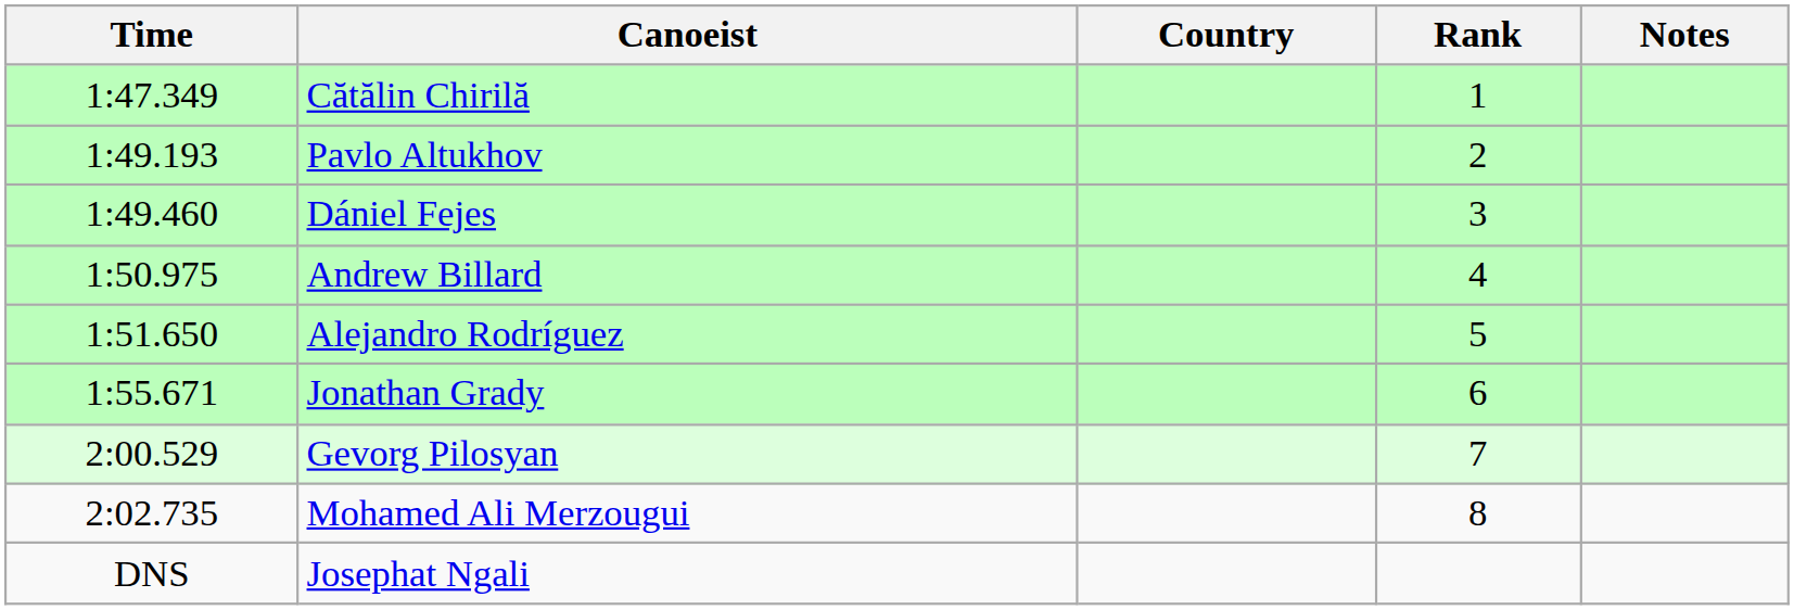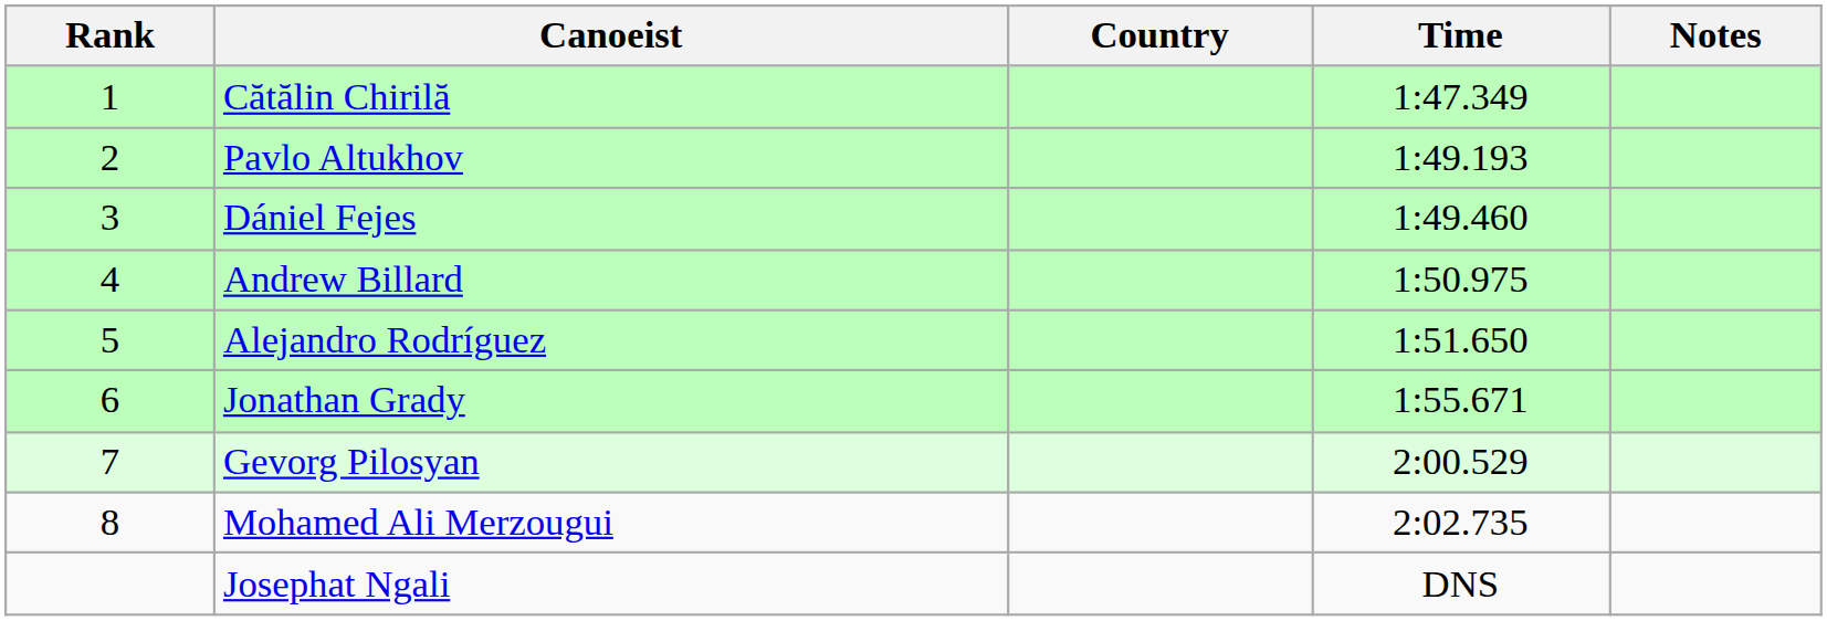 <table class="wikitable" style="text-align:center;width: 60%">
 <tr>
-<th>Time</th>
+<th>Rank</th>
 <th>Canoeist</th>
 <th>Country</th>
-<th>Rank</th>
+<th>Time</th>
 <th>Notes</th>
 </tr>
 <tr bgcolor=bbffbb>
-<td>1:47.349</td>
+<td>1</td>
 <td align="left"><a href='#'>Cătălin Chirilă</a></td>
 <td align="left"></td>
-<td>1</td>
+<td>1:47.349</td>
 <td></td>
 </tr>
 <tr bgcolor=bbffbb>
-<td>1:49.193</td>
+<td>2</td>
 <td align="left"><a href='#'>Pavlo Altukhov</a></td>
 <td align="left"></td>
-<td>2</td>
+<td>1:49.193</td>
 <td></td>
 </tr>
 <tr bgcolor=bbffbb>
-<td>1:49.460</td>
+<td>3</td>
 <td align="left"><a href='#'>Dániel Fejes</a></td>
 <td align="left"></td>
-<td>3</td>
+<td>1:49.460</td>
 <td></td>
 </tr>
 <tr bgcolor=bbffbb>
-<td>1:50.975</td>
+<td>4</td>
 <td align="left"><a href='#'>Andrew Billard</a></td>
 <td align="left"></td>
-<td>4</td>
+<td>1:50.975</td>
 <td></td>
 </tr>
 <tr bgcolor=bbffbb>
-<td>1:51.650</td>
+<td>5</td>
 <td align="left"><a href='#'>Alejandro Rodríguez</a></td>
 <td align="left"></td>
-<td>5</td>
+<td>1:51.650</td>
 <td></td>
 </tr>
 <tr bgcolor=bbffbb>
-<td>1:55.671</td>
+<td>6</td>
 <td align="left"><a href='#'>Jonathan Grady</a></td>
 <td align="left"></td>
-<td>6</td>
+<td>1:55.671</td>
 <td></td>
 </tr>
 <tr bgcolor=ddffdd>
-<td>2:00.529</td>
+<td>7</td>
 <td align="left"><a href='#'>Gevorg Pilosyan</a></td>
 <td align="left"></td>
-<td>7</td>
+<td>2:00.529</td>
 <td></td>
 </tr>
 <tr>
-<td>2:02.735</td>
+<td>8</td>
 <td align="left"><a href='#'>Mohamed Ali Merzougui</a></td>
 <td align="left"></td>
-<td>8</td>
+<td>2:02.735</td>
 <td></td>
 </tr>
 <tr>
-<td>DNS</td>
+<td></td>
 <td align="left"><a href='#'>Josephat Ngali</a></td>
 <td align="left"></td>
-<td></td>
+<td>DNS</td>
 <td></td>
 </tr>
 </table>
